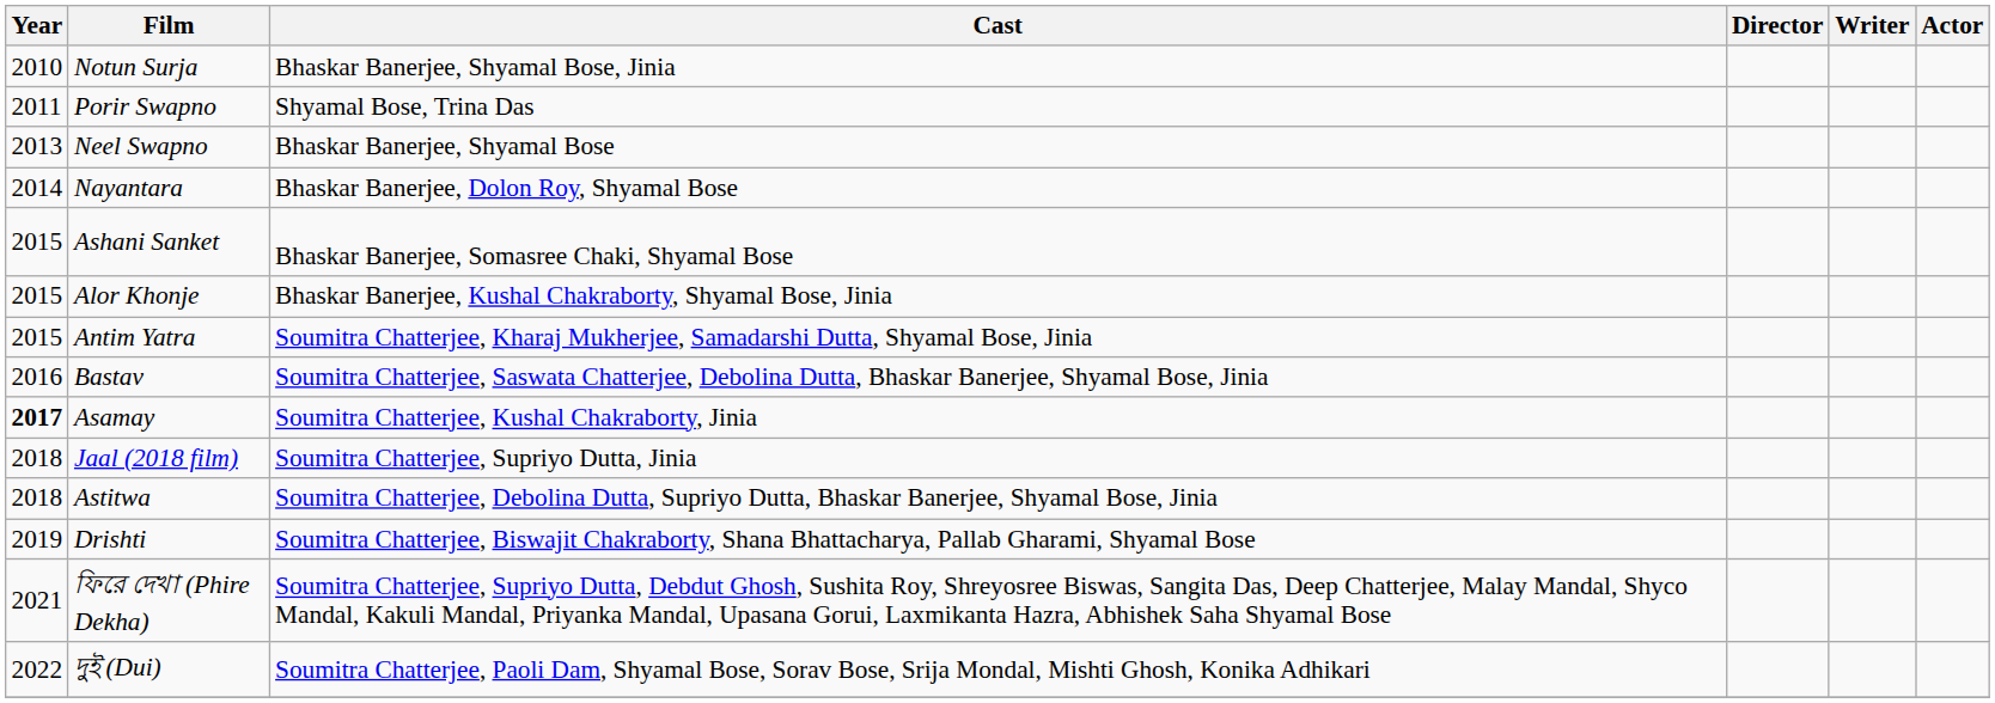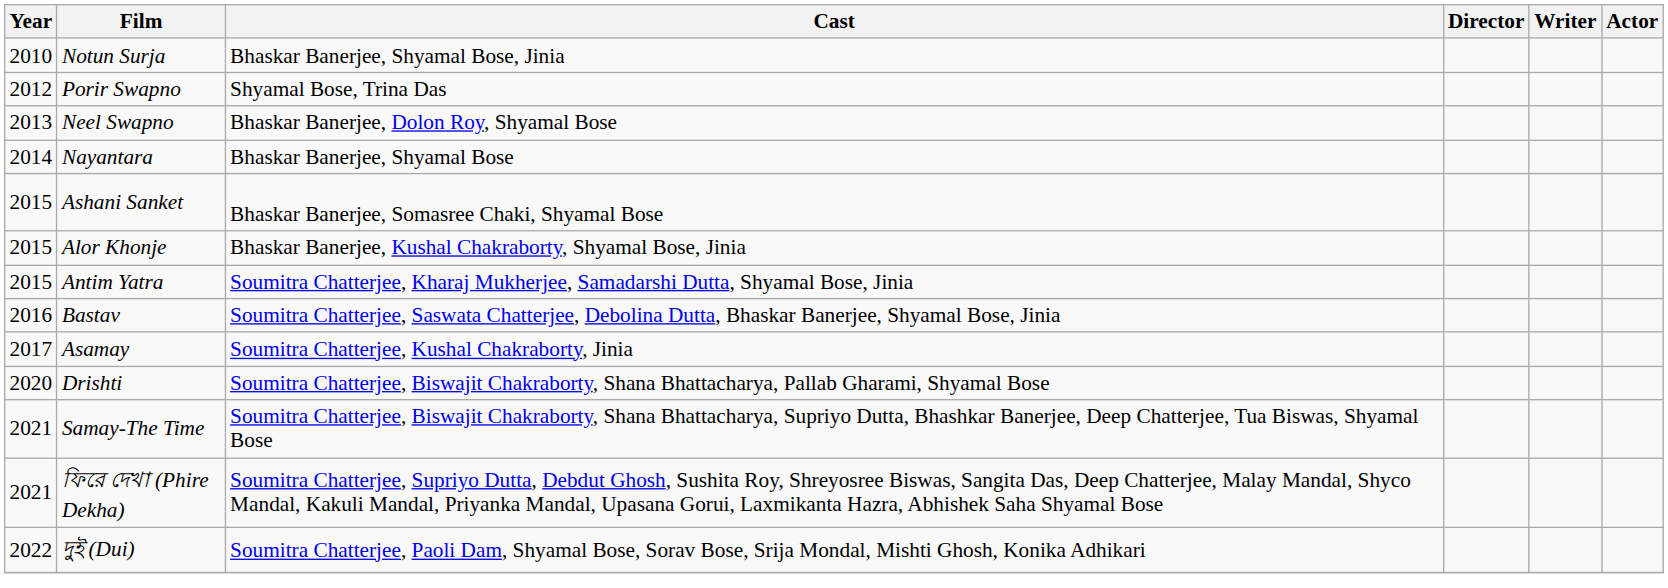 <table class="wikitable sortable">
 <tr>
 <th>Year</th>
 <th>Film</th>
 <th>Cast</th>
 <th>Director</th>
 <th>Writer</th>
 <th>Actor</th>
 </tr>
 <tr>
 <td>2010</td>
 <td><em>Notun Surja</em></td>
 <td>Bhaskar Banerjee, Shyamal Bose, Jinia</td>
 <td></td>
 <td></td>
 <td></td>
 </tr>
 <tr>
-<td>2011</td>
+<td>2012</td>
 <td><em>Porir Swapno</em></td>
 <td>Shyamal Bose, Trina Das</td>
 <td></td>
 <td></td>
 <td></td>
 </tr>
 <tr>
 <td>2013</td>
 <td><em>Neel Swapno</em></td>
-<td>Bhaskar Banerjee, Shyamal Bose</td>
+<td>Bhaskar Banerjee, <a href='#'>Dolon Roy</a>, Shyamal Bose</td>
 <td></td>
 <td></td>
 <td></td>
 </tr>
 <tr>
 <td>2014</td>
 <td><em>Nayantara</em></td>
-<td>Bhaskar Banerjee, <a href='#'>Dolon Roy</a>, Shyamal Bose</td>
+<td>Bhaskar Banerjee, Shyamal Bose</td>
 <td></td>
 <td></td>
 <td></td>
 </tr>
 <tr>
 <td>2015</td>
 <td><em> Ashani Sanket</em></td>
 <td><br>Bhaskar Banerjee, Somasree Chaki, Shyamal Bose</td>
 <td></td>
 <td></td>
 <td></td>
 </tr>
 <tr>
 <td>2015</td>
 <td><em> Alor Khonje</em></td>
 <td>Bhaskar Banerjee, <a href='#'>Kushal Chakraborty</a>, Shyamal Bose, Jinia</td>
 <td></td>
 <td></td>
 <td></td>
 </tr>
 <tr>
 <td>2015</td>
 <td><em> Antim Yatra</em></td>
 <td><a href='#'>Soumitra Chatterjee</a>, <a href='#'>Kharaj Mukherjee</a>, <a href='#'>Samadarshi Dutta</a>, Shyamal Bose, Jinia</td>
 <td></td>
 <td></td>
 <td></td>
 </tr>
 <tr>
 <td>2016</td>
 <td><em>Bastav</em></td>
 <td><a href='#'>Soumitra Chatterjee</a>, <a href='#'>Saswata Chatterjee</a>, <a href='#'>Debolina Dutta</a>, Bhaskar Banerjee, Shyamal Bose, Jinia</td>
 <td></td>
 <td></td>
 <td></td>
 </tr>
 <tr>
-<td><strong>2017</strong></td>
+<td>2017</td>
 <td><em>Asamay</em></td>
 <td><a href='#'>Soumitra Chatterjee</a>, <a href='#'>Kushal Chakraborty</a>, Jinia</td>
 <td></td>
 <td></td>
 <td></td>
 </tr>
 <tr>
-<td>2018</td>
-<td><em><a href='#'>Jaal (2018 film)</a></em></td>
-<td><a href='#'>Soumitra Chatterjee</a>, Supriyo Dutta, Jinia</td>
+<td>2020</td>
+<td><em>Drishti</em></td>
+<td><a href='#'>Soumitra Chatterjee</a>, <a href='#'>Biswajit Chakraborty</a>, Shana Bhattacharya, Pallab Gharami, Shyamal Bose</td>
 <td></td>
 <td></td>
 <td></td>
 </tr>
 <tr>
-<td>2018</td>
-<td><em>Astitwa</em></td>
-<td><a href='#'>Soumitra Chatterjee</a>, <a href='#'>Debolina Dutta</a>, Supriyo Dutta, Bhaskar Banerjee, Shyamal Bose, Jinia</td>
-<td></td>
-<td></td>
-<td></td>
-</tr>
-<tr>
-<td>2019</td>
-<td><em>Drishti</em></td>
-<td><a href='#'>Soumitra Chatterjee</a>, <a href='#'>Biswajit Chakraborty</a>, Shana Bhattacharya, Pallab Gharami, Shyamal Bose</td>
+<td>2021</td>
+<td><em>Samay-The Time</em></td>
+<td><a href='#'>Soumitra Chatterjee</a>, <a href='#'>Biswajit Chakraborty</a>, Shana Bhattacharya, Supriyo Dutta, Bhashkar Banerjee, Deep Chatterjee, Tua Biswas, Shyamal Bose</td>
 <td></td>
 <td></td>
 <td></td>
 </tr>
 <tr>
 <td>2021</td>
 <td><em>ফিরে দেখা (Phire Dekha)</em></td>
 <td><a href='#'>Soumitra Chatterjee</a>, <a href='#'>Supriyo Dutta</a>, <a href='#'>Debdut Ghosh</a>, Sushita Roy, Shreyosree Biswas, Sangita Das, Deep Chatterjee, Malay Mandal, Shyco Mandal, Kakuli Mandal, Priyanka Mandal, Upasana Gorui, Laxmikanta Hazra, Abhishek Saha Shyamal Bose</td>
 <td></td>
 <td></td>
 <td></td>
 </tr>
 <tr>
 <td>2022</td>
 <td><em>দুই (Dui)</em></td>
 <td><a href='#'>Soumitra Chatterjee</a>, <a href='#'>Paoli Dam</a>, Shyamal Bose, Sorav Bose, Srija Mondal, Mishti Ghosh, Konika Adhikari</td>
 <td></td>
 <td></td>
 <td></td>
 </tr>
 <tr>
 </tr>
 </table>
